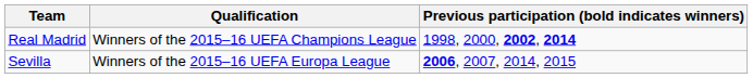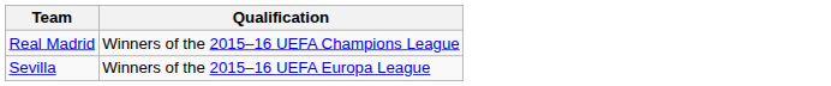 <table class="wikitable">
 <tr>
 <th>Team</th>
 <th>Qualification</th>
-<th>Previous participation (bold indicates winners)</th>
 </tr>
 <tr>
 <td> <a href='#'>Real Madrid</a></td>
 <td>Winners of the <a href='#'>2015–16 UEFA Champions League</a></td>
-<td><a href='#'>1998</a>, <a href='#'>2000</a>, <strong><a href='#'>2002</a></strong>, <strong><a href='#'>2014</a></strong></td>
 </tr>
 <tr>
 <td> <a href='#'>Sevilla</a></td>
 <td>Winners of the <a href='#'>2015–16 UEFA Europa League</a></td>
-<td><strong><a href='#'>2006</a></strong>, <a href='#'>2007</a>, <a href='#'>2014</a>, <a href='#'>2015</a></td>
 </tr>
 </table>
